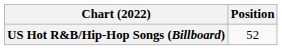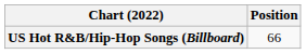 <table class="wikitable plainrowheaders" style="text-align:center">
 <tr>
 <th scope="col">Chart (2022)</th>
 <th scope="col">Position</th>
 </tr>
 <tr>
 <th scope="row">US Hot R&B/Hip-Hop Songs (<em>Billboard</em>)</th>
-<td>52</td>
+<td>66</td>
 </tr>
 </table>
